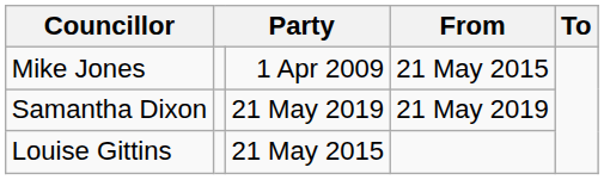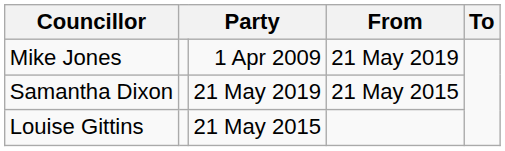 <table class=wikitable>
 <tr>
 <th>Councillor</th>
 <th colspan=2>Party</th>
 <th>From</th>
 <th>To</th>
 </tr>
 <tr>
 <td>Mike Jones</td>
 <td></td>
 <td align=right>1 Apr 2009</td>
-<td align=right>21 May 2015</td>
+<td align=right>21 May 2019</td>
 </tr>
 <tr>
 <td>Samantha Dixon</td>
 <td></td>
 <td align=right>21 May 2019</td>
-<td align=right>21 May 2019</td>
+<td align=right>21 May 2015</td>
 </tr>
 <tr>
 <td>Louise Gittins</td>
 <td></td>
 <td align=right>21 May 2015</td>
 <td align=right></td>
 </tr>
 </table>
